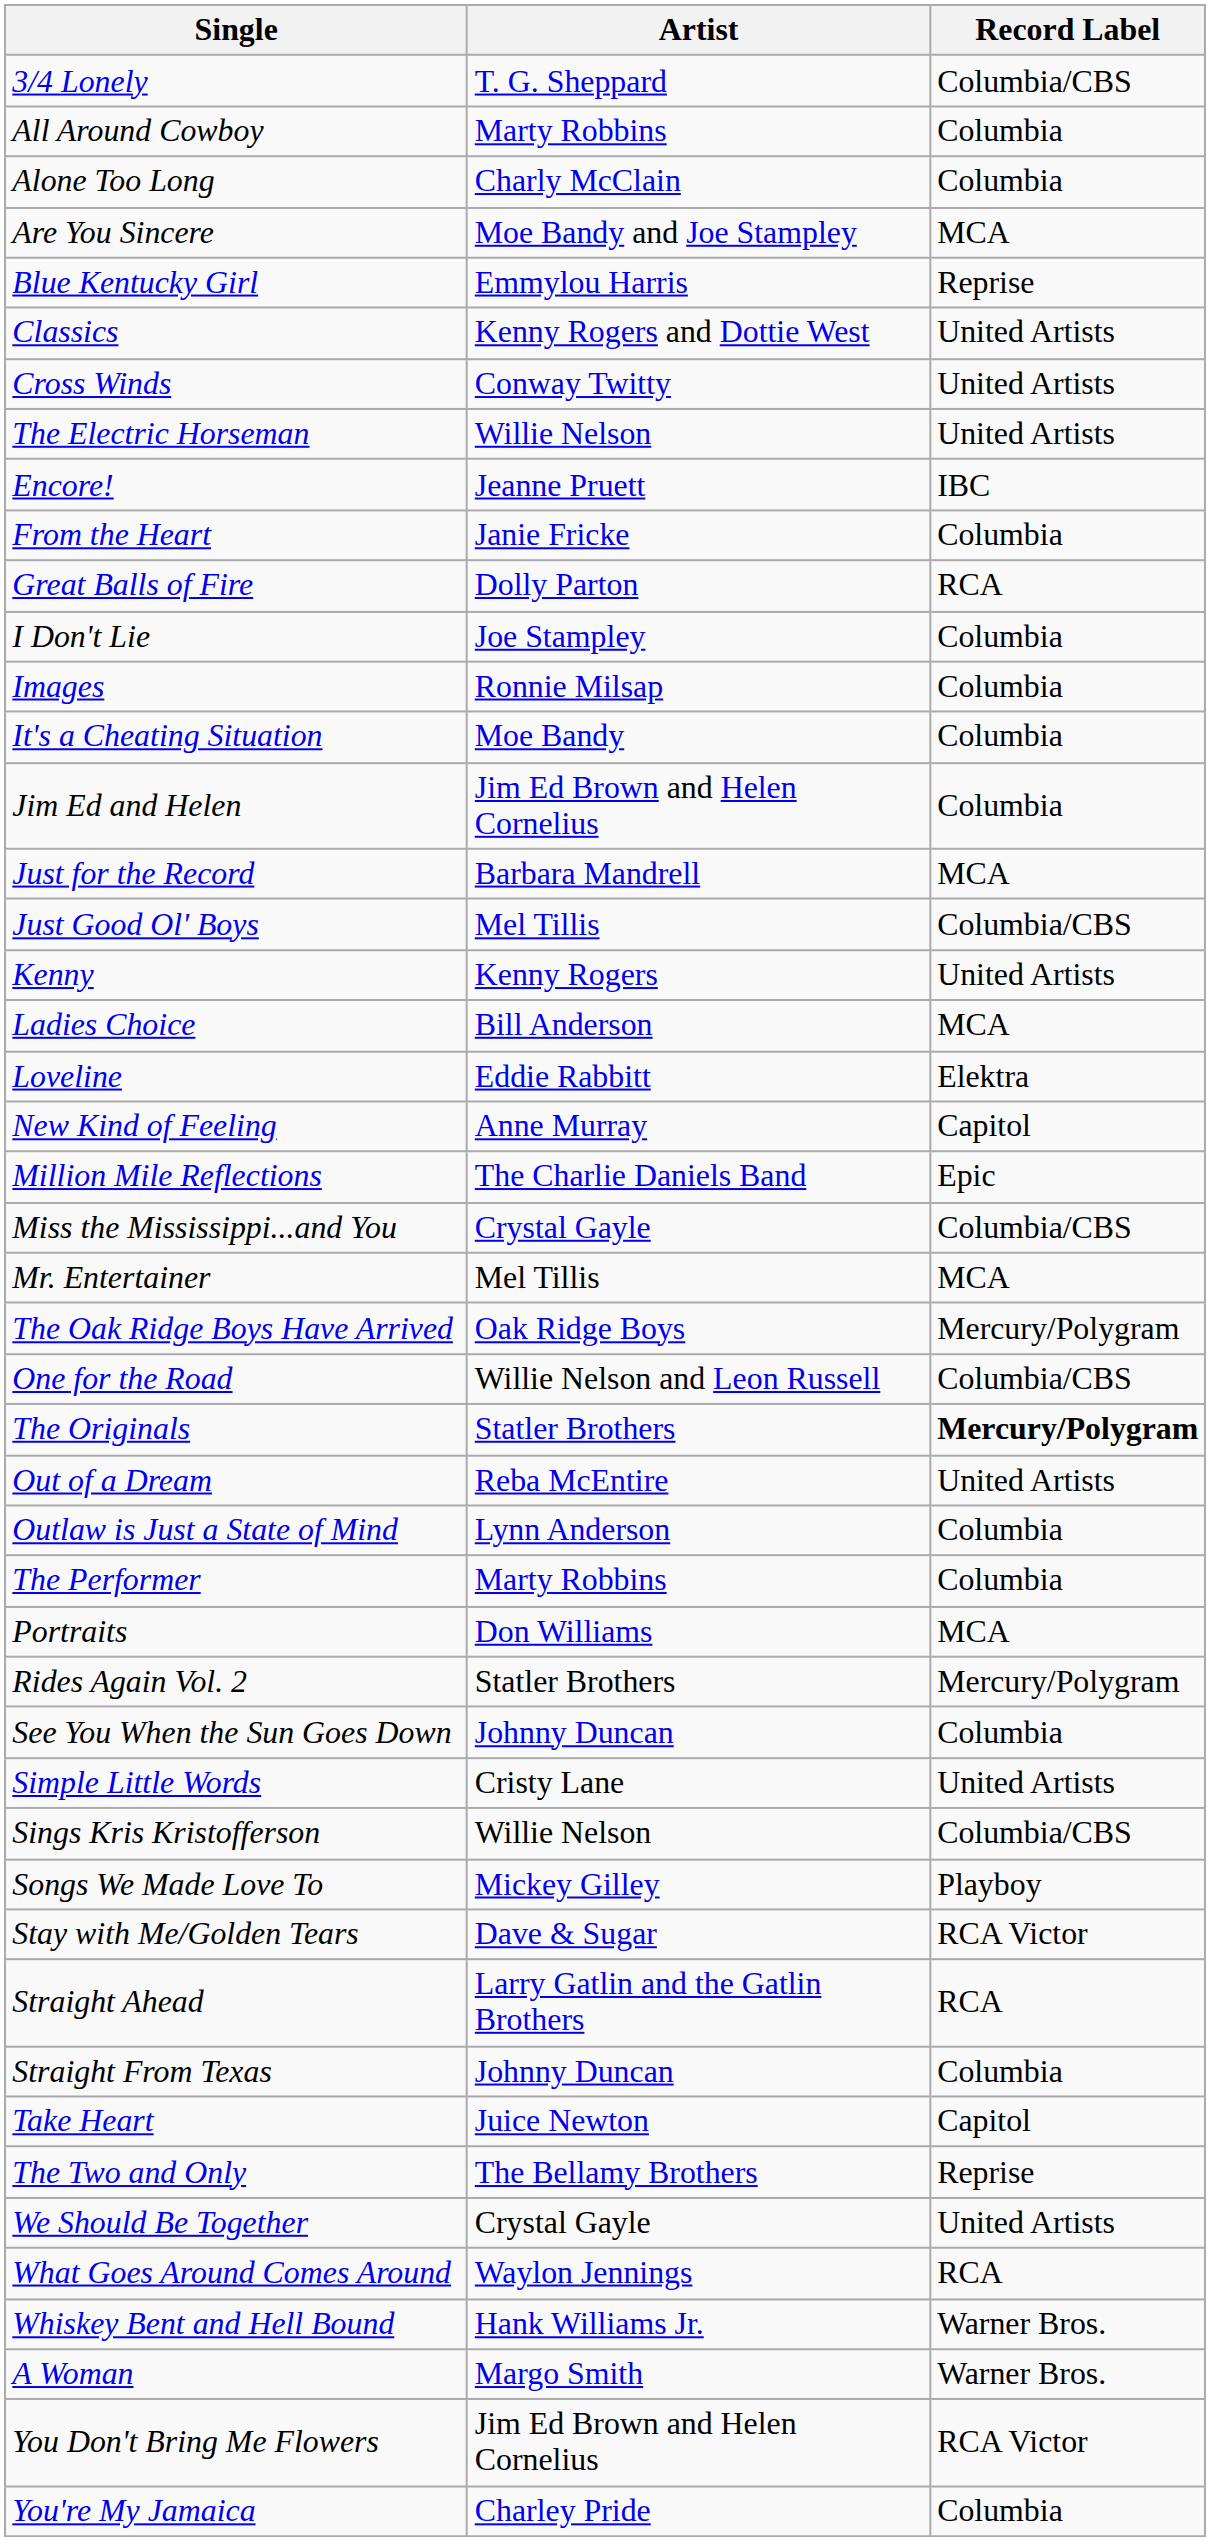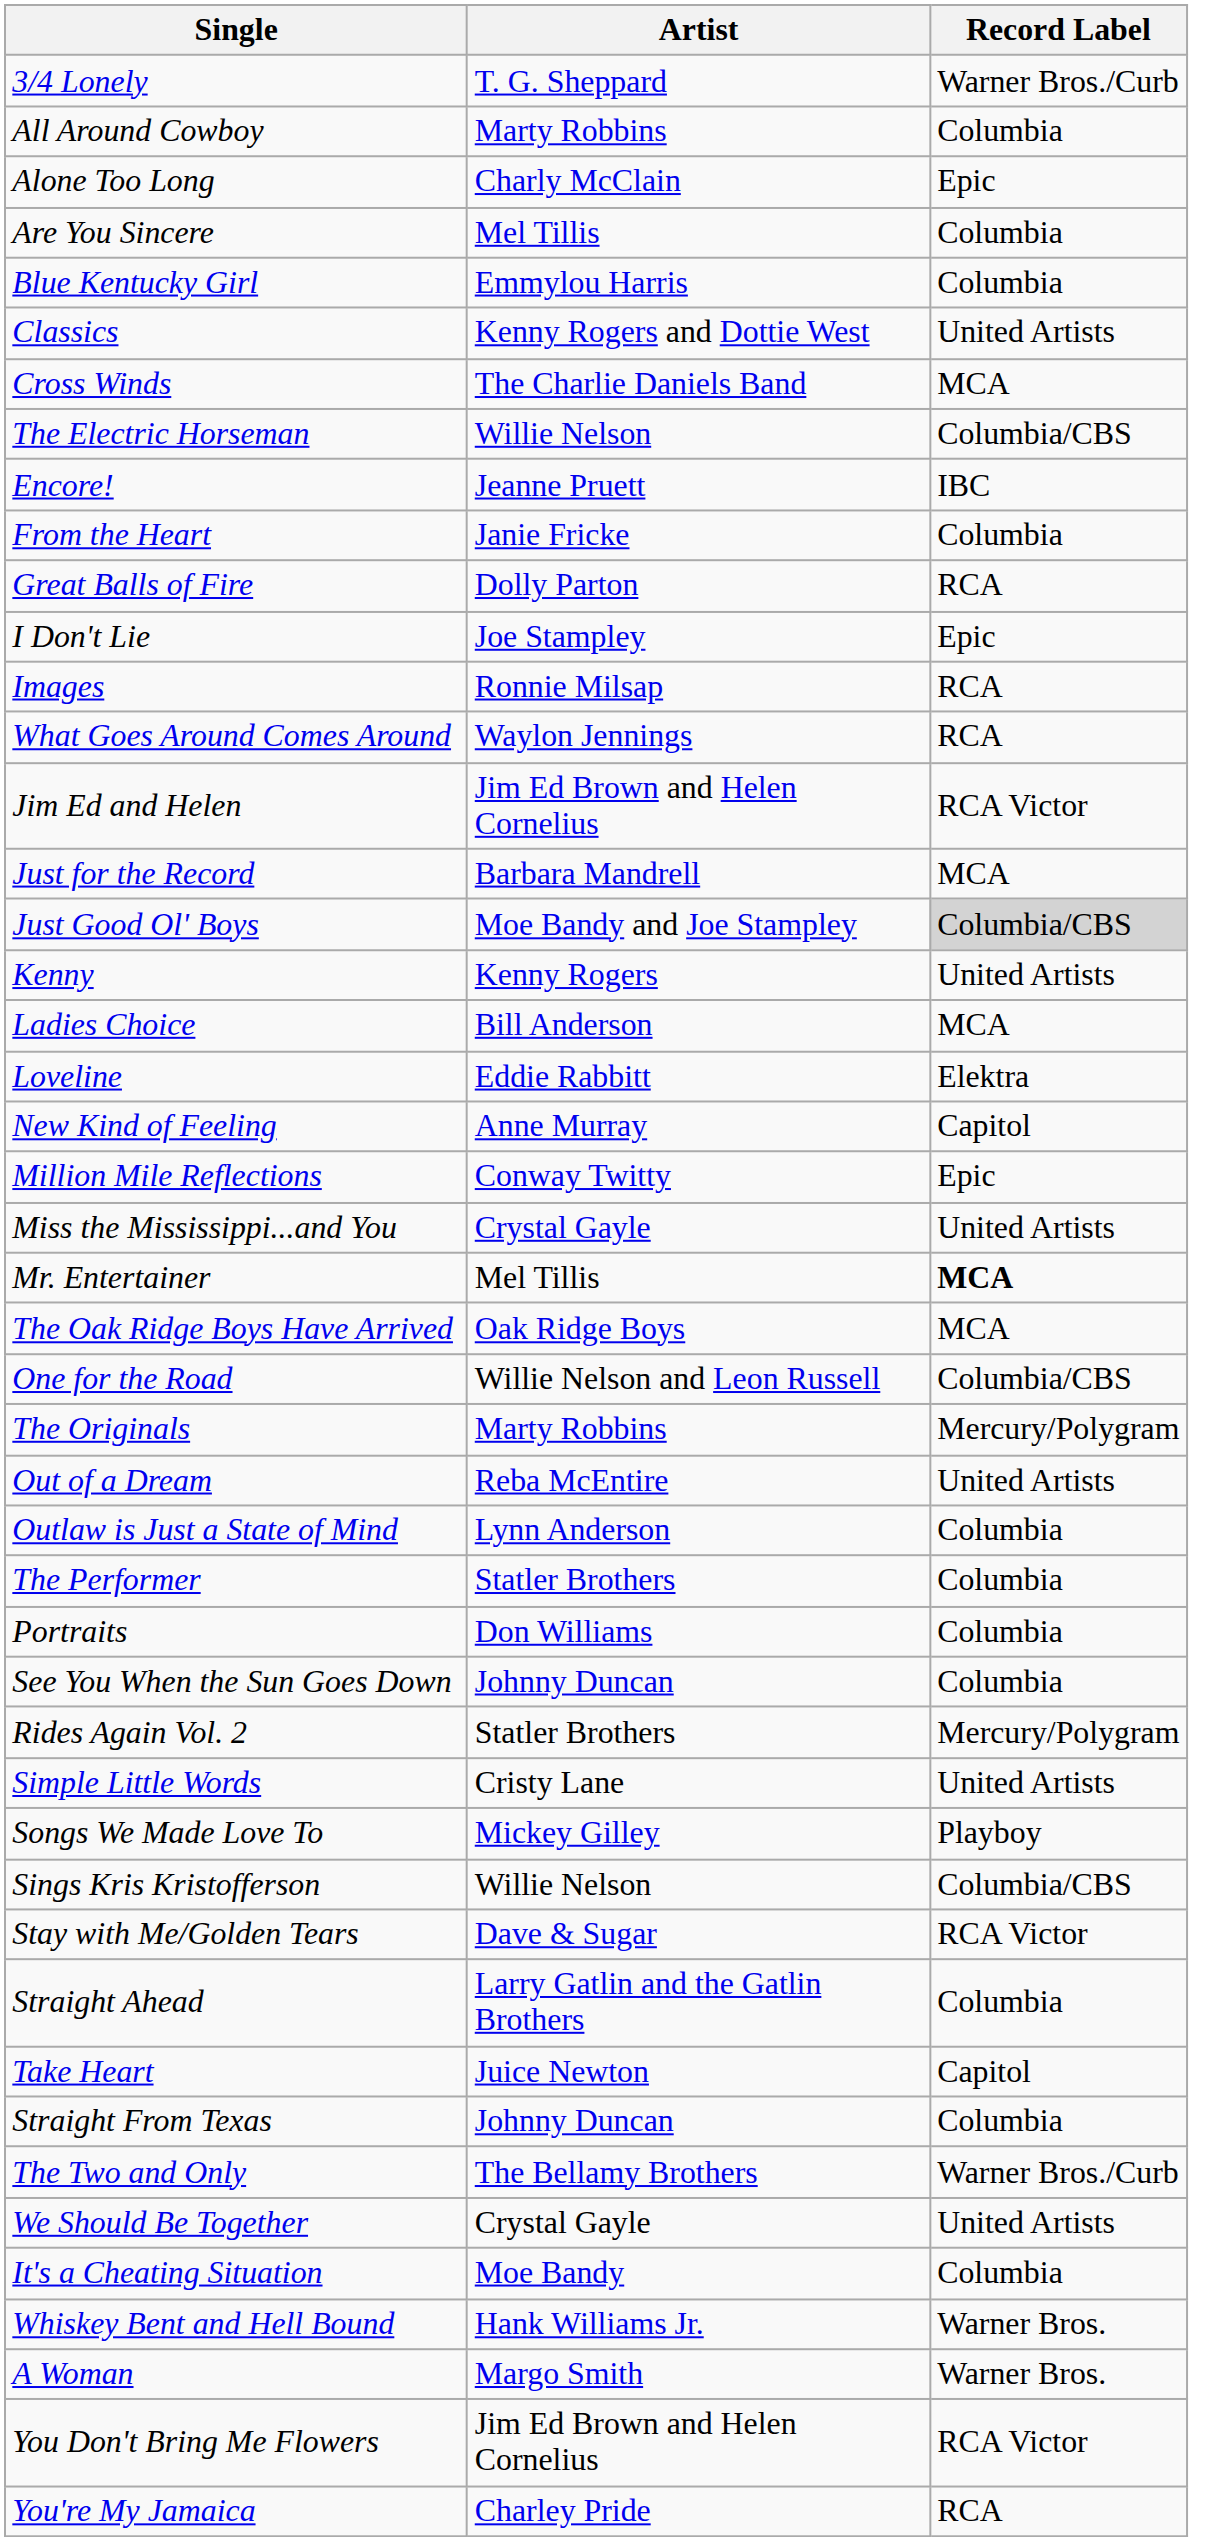 <table class="wikitable sortable">
 <tr>
 <th width="225">Single</th>
 <th width="225">Artist</th>
 <th width="110">Record Label</th>
 </tr>
 <tr>
 <td><em><a href='#'>3/4 Lonely</a></em></td>
 <td><a href='#'>T. G. Sheppard</a></td>
-<td>Columbia/CBS</td>
+<td>Warner Bros./Curb</td>
 </tr>
 <tr>
 <td><em>All Around Cowboy</em></td>
 <td><a href='#'>Marty Robbins</a></td>
 <td>Columbia</td>
 </tr>
 <tr>
 <td><em>Alone Too Long</em></td>
 <td><a href='#'>Charly McClain</a></td>
-<td>Columbia</td>
+<td>Epic</td>
 </tr>
 <tr>
 <td><em>Are You Sincere</em></td>
-<td><a href='#'>Moe Bandy</a> and <a href='#'>Joe Stampley</a></td>
-<td>MCA</td>
+<td><a href='#'>Mel Tillis</a></td>
+<td>Columbia</td>
 </tr>
 <tr>
 <td><em><a href='#'>Blue Kentucky Girl</a></em></td>
 <td><a href='#'>Emmylou Harris</a></td>
-<td>Reprise</td>
+<td>Columbia</td>
 </tr>
 <tr>
 <td><em><a href='#'>Classics</a></em></td>
 <td><a href='#'>Kenny Rogers</a> and <a href='#'>Dottie West</a></td>
 <td>United Artists</td>
 </tr>
 <tr>
 <td><em><a href='#'>Cross Winds</a></em></td>
-<td><a href='#'>Conway Twitty</a></td>
-<td>United Artists</td>
+<td><a href='#'>The Charlie Daniels Band</a></td>
+<td>MCA</td>
 </tr>
 <tr>
 <td><em><a href='#'>The Electric Horseman</a></em></td>
 <td><a href='#'>Willie Nelson</a></td>
-<td>United Artists</td>
+<td>Columbia/CBS</td>
 </tr>
 <tr>
 <td><em><a href='#'>Encore!</a></em></td>
 <td><a href='#'>Jeanne Pruett</a></td>
 <td>IBC</td>
 </tr>
 <tr>
 <td><em><a href='#'>From the Heart</a></em></td>
 <td><a href='#'>Janie Fricke</a></td>
 <td>Columbia</td>
 </tr>
 <tr>
 <td><em><a href='#'>Great Balls of Fire</a></em></td>
 <td><a href='#'>Dolly Parton</a></td>
 <td>RCA</td>
 </tr>
 <tr>
 <td><em>I Don't Lie</em></td>
 <td><a href='#'>Joe Stampley</a></td>
-<td>Columbia</td>
+<td>Epic</td>
 </tr>
 <tr>
 <td><em><a href='#'>Images</a></em></td>
 <td><a href='#'>Ronnie Milsap</a></td>
-<td>Columbia</td>
+<td>RCA</td>
 </tr>
 <tr>
-<td><em><a href='#'>It's a Cheating Situation</a></em></td>
-<td><a href='#'>Moe Bandy</a></td>
-<td>Columbia</td>
+<td><em><a href='#'>What Goes Around Comes Around</a></em></td>
+<td><a href='#'>Waylon Jennings</a></td>
+<td>RCA</td>
 </tr>
 <tr>
 <td><em>Jim Ed and Helen</em></td>
 <td><a href='#'>Jim Ed Brown</a> and <a href='#'>Helen Cornelius</a></td>
-<td>Columbia</td>
+<td>RCA Victor</td>
 </tr>
 <tr>
 <td><em><a href='#'>Just for the Record</a></em></td>
 <td><a href='#'>Barbara Mandrell</a></td>
 <td>MCA</td>
 </tr>
 <tr>
 <td><em><a href='#'>Just Good Ol' Boys</a></em></td>
-<td><a href='#'>Mel Tillis</a></td>
-<td>Columbia/CBS</td>
+<td><a href='#'>Moe Bandy</a> and <a href='#'>Joe Stampley</a></td>
+<td style="background: lightgrey;">Columbia/CBS</td>
 </tr>
 <tr>
 <td><em><a href='#'>Kenny</a></em></td>
 <td><a href='#'>Kenny Rogers</a></td>
 <td>United Artists</td>
 </tr>
 <tr>
 <td><em><a href='#'>Ladies Choice</a></em></td>
 <td><a href='#'>Bill Anderson</a></td>
 <td>MCA</td>
 </tr>
 <tr>
 <td><em><a href='#'>Loveline</a></em></td>
 <td><a href='#'>Eddie Rabbitt</a></td>
 <td>Elektra</td>
 </tr>
 <tr>
 <td><em><a href='#'>New Kind of Feeling</a></em></td>
 <td><a href='#'>Anne Murray</a></td>
 <td>Capitol</td>
 </tr>
 <tr>
 <td><em><a href='#'>Million Mile Reflections</a></em></td>
-<td><a href='#'>The Charlie Daniels Band</a></td>
+<td><a href='#'>Conway Twitty</a></td>
 <td>Epic</td>
 </tr>
 <tr>
 <td><em>Miss the Mississippi...and You</em></td>
 <td><a href='#'>Crystal Gayle</a></td>
-<td>Columbia/CBS</td>
+<td>United Artists</td>
 </tr>
 <tr>
 <td><em>Mr. Entertainer</em></td>
 <td>Mel Tillis</td>
-<td>MCA</td>
+<td><strong>MCA</strong></td>
 </tr>
 <tr>
 <td><em><a href='#'>The Oak Ridge Boys Have Arrived</a></em></td>
 <td><a href='#'>Oak Ridge Boys</a></td>
-<td>Mercury/Polygram</td>
+<td>MCA</td>
 </tr>
 <tr>
 <td><em><a href='#'>One for the Road</a></em></td>
 <td>Willie Nelson and <a href='#'>Leon Russell</a></td>
 <td>Columbia/CBS</td>
 </tr>
 <tr>
 <td><em><a href='#'>The Originals</a></em></td>
-<td><a href='#'>Statler Brothers</a></td>
-<td><strong>Mercury/Polygram</strong></td>
+<td><a href='#'>Marty Robbins</a></td>
+<td>Mercury/Polygram</td>
 </tr>
 <tr>
 <td><em><a href='#'>Out of a Dream</a></em></td>
 <td><a href='#'>Reba McEntire</a></td>
 <td>United Artists</td>
 </tr>
 <tr>
 <td><em><a href='#'>Outlaw is Just a State of Mind</a></em></td>
 <td><a href='#'>Lynn Anderson</a></td>
 <td>Columbia</td>
 </tr>
 <tr>
 <td><em><a href='#'>The Performer</a></em></td>
-<td><a href='#'>Marty Robbins</a></td>
+<td><a href='#'>Statler Brothers</a></td>
 <td>Columbia</td>
 </tr>
 <tr>
 <td><em>Portraits</em></td>
 <td><a href='#'>Don Williams</a></td>
-<td>MCA</td>
+<td>Columbia</td>
+</tr>
+<tr>
+<td><em>See You When the Sun Goes Down</em></td>
+<td><a href='#'>Johnny Duncan</a></td>
+<td>Columbia</td>
 </tr>
 <tr>
 <td><em>Rides Again Vol. 2</em></td>
 <td>Statler Brothers</td>
 <td>Mercury/Polygram</td>
 </tr>
 <tr>
-<td><em>See You When the Sun Goes Down</em></td>
-<td><a href='#'>Johnny Duncan</a></td>
-<td>Columbia</td>
-</tr>
-<tr>
 <td><em><a href='#'>Simple Little Words</a></em></td>
 <td>Cristy Lane</td>
 <td>United Artists</td>
 </tr>
 <tr>
+<td><em>Songs We Made Love To</em></td>
+<td><a href='#'>Mickey Gilley</a></td>
+<td>Playboy</td>
+</tr>
+<tr>
 <td><em>Sings Kris Kristofferson</em></td>
 <td>Willie Nelson</td>
 <td>Columbia/CBS</td>
-</tr>
-<tr>
-<td><em>Songs We Made Love To</em></td>
-<td><a href='#'>Mickey Gilley</a></td>
-<td>Playboy</td>
 </tr>
 <tr>
 <td><em>Stay with Me/Golden Tears</em></td>
 <td><a href='#'>Dave & Sugar</a></td>
 <td>RCA Victor</td>
 </tr>
 <tr>
 <td><em>Straight Ahead</em></td>
 <td><a href='#'>Larry Gatlin and the Gatlin Brothers</a></td>
-<td>RCA</td>
-</tr>
-<tr>
-<td><em>Straight From Texas</em></td>
-<td><a href='#'>Johnny Duncan</a></td>
 <td>Columbia</td>
 </tr>
 <tr>
 <td><em><a href='#'>Take Heart</a></em></td>
 <td><a href='#'>Juice Newton</a></td>
 <td>Capitol</td>
 </tr>
 <tr>
+<td><em>Straight From Texas</em></td>
+<td><a href='#'>Johnny Duncan</a></td>
+<td>Columbia</td>
+</tr>
+<tr>
 <td><em><a href='#'>The Two and Only</a></em></td>
 <td><a href='#'>The Bellamy Brothers</a></td>
-<td>Reprise</td>
+<td>Warner Bros./Curb</td>
 </tr>
 <tr>
 <td><em><a href='#'>We Should Be Together</a></em></td>
 <td>Crystal Gayle</td>
 <td>United Artists</td>
 </tr>
 <tr>
-<td><em><a href='#'>What Goes Around Comes Around</a></em></td>
-<td><a href='#'>Waylon Jennings</a></td>
-<td>RCA</td>
+<td><em><a href='#'>It's a Cheating Situation</a></em></td>
+<td><a href='#'>Moe Bandy</a></td>
+<td>Columbia</td>
 </tr>
 <tr>
 <td><em><a href='#'>Whiskey Bent and Hell Bound</a></em></td>
 <td><a href='#'>Hank Williams Jr.</a></td>
 <td>Warner Bros.</td>
 </tr>
 <tr>
 <td><em><a href='#'>A Woman</a></em></td>
 <td><a href='#'>Margo Smith</a></td>
 <td>Warner Bros.</td>
 </tr>
 <tr>
 <td><em>You Don't Bring Me Flowers</em></td>
 <td>Jim Ed Brown and Helen Cornelius</td>
 <td>RCA Victor</td>
 </tr>
 <tr>
 <td><em><a href='#'>You're My Jamaica</a></em></td>
 <td><a href='#'>Charley Pride</a></td>
-<td>Columbia</td>
+<td>RCA</td>
 </tr>
 </table>
